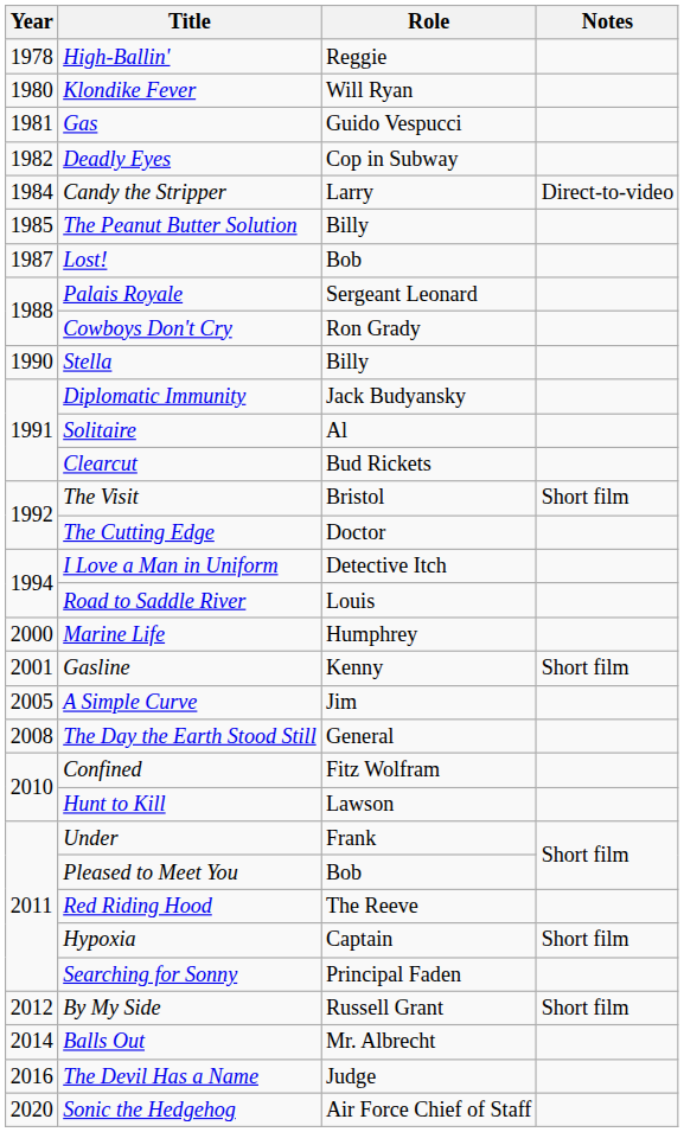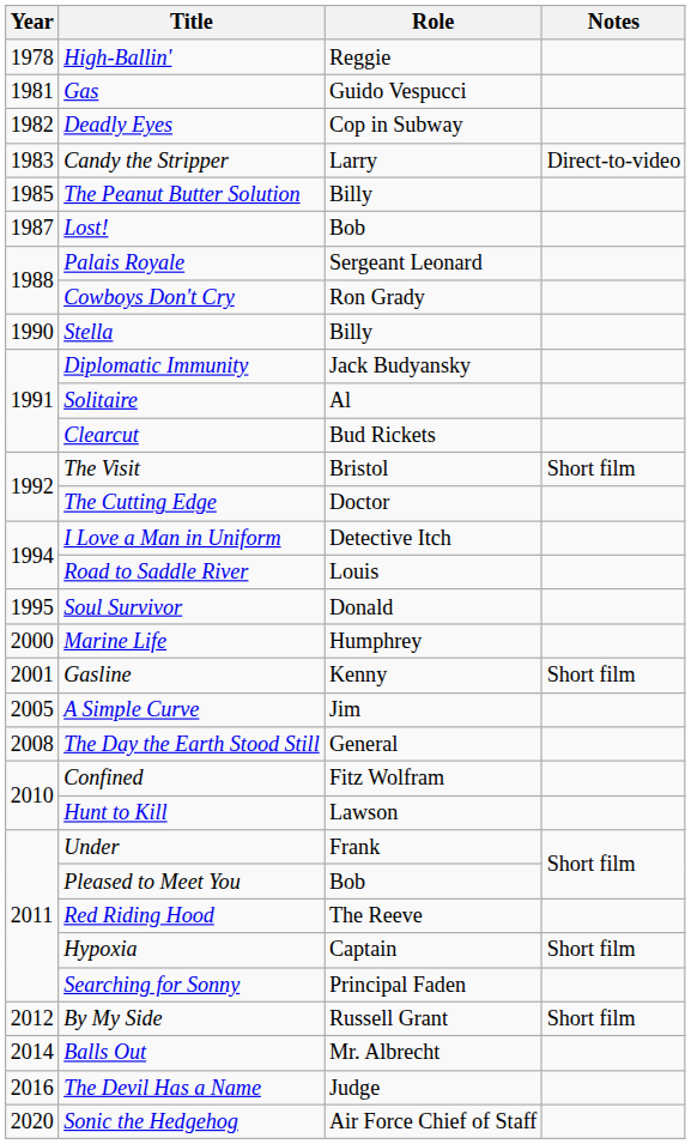 <table class="wikitable sortable">
 <tr>
 <th>Year</th>
 <th>Title</th>
 <th>Role</th>
 <th class="unsortable">Notes</th>
 </tr>
 <tr>
 <td>1978</td>
 <td><em><a href='#'>High-Ballin'</a></em></td>
 <td>Reggie</td>
-<td></td>
-</tr>
-<tr>
-<td>1980</td>
-<td><em><a href='#'>Klondike Fever</a></em></td>
-<td>Will Ryan</td>
 <td></td>
 </tr>
 <tr>
 <td>1981</td>
 <td><em><a href='#'>Gas</a></em></td>
 <td>Guido Vespucci</td>
 <td></td>
 </tr>
 <tr>
 <td>1982</td>
 <td><em><a href='#'>Deadly Eyes</a></em></td>
 <td>Cop in Subway</td>
 <td></td>
 </tr>
 <tr>
-<td>1984</td>
+<td>1983</td>
 <td><em>Candy the Stripper</em></td>
 <td>Larry</td>
 <td>Direct-to-video</td>
 </tr>
 <tr>
 <td>1985</td>
 <td data-sort-value="Peanut Butter Solution, The"><em><a href='#'>The Peanut Butter Solution</a></em></td>
 <td>Billy</td>
 <td></td>
 </tr>
 <tr>
 <td>1987</td>
 <td><em><a href='#'>Lost!</a></em></td>
 <td>Bob</td>
 <td></td>
 </tr>
 <tr>
 <td rowspan="2">1988</td>
 <td><em><a href='#'>Palais Royale</a></em></td>
 <td>Sergeant Leonard</td>
 <td></td>
 </tr>
 <tr>
 <td><em><a href='#'>Cowboys Don't Cry</a></em></td>
 <td>Ron Grady</td>
 <td></td>
 </tr>
 <tr>
 <td>1990</td>
 <td><em><a href='#'>Stella</a></em></td>
 <td>Billy</td>
 <td></td>
 </tr>
 <tr>
 <td rowspan="3">1991</td>
 <td><em><a href='#'>Diplomatic Immunity</a></em></td>
 <td>Jack Budyansky</td>
 <td></td>
 </tr>
 <tr>
 <td><em><a href='#'>Solitaire</a></em></td>
 <td>Al</td>
 <td></td>
 </tr>
 <tr>
 <td><em><a href='#'>Clearcut</a></em></td>
 <td>Bud Rickets</td>
 <td></td>
 </tr>
 <tr>
 <td rowspan="2">1992</td>
 <td data-sort-value="Visit, The"><em>The Visit</em></td>
 <td>Bristol</td>
 <td>Short film</td>
 </tr>
 <tr>
 <td data-sort-value="Cutting Edge, The"><em><a href='#'>The Cutting Edge</a></em></td>
 <td>Doctor</td>
 <td></td>
 </tr>
 <tr>
 <td rowspan="2">1994</td>
 <td><em><a href='#'>I Love a Man in Uniform</a></em></td>
 <td>Detective Itch</td>
 <td></td>
 </tr>
 <tr>
 <td><em><a href='#'>Road to Saddle River</a></em></td>
 <td>Louis</td>
+<td></td>
+</tr>
+<tr>
+<td>1995</td>
+<td><em><a href='#'>Soul Survivor</a></em></td>
+<td>Donald</td>
 <td></td>
 </tr>
 <tr>
 <td>2000</td>
 <td><em><a href='#'>Marine Life</a></em></td>
 <td>Humphrey</td>
 <td></td>
 </tr>
 <tr>
 <td>2001</td>
 <td><em>Gasline</em></td>
 <td>Kenny</td>
 <td>Short film</td>
 </tr>
 <tr>
 <td>2005</td>
 <td data-sort-value="Simple Curve, A"><em><a href='#'>A Simple Curve</a></em></td>
 <td>Jim</td>
 <td></td>
 </tr>
 <tr>
 <td>2008</td>
 <td data-sort-value="Day the Earth Stood Still, The"><em><a href='#'>The Day the Earth Stood Still</a></em></td>
 <td>General</td>
 <td></td>
 </tr>
 <tr>
 <td rowspan="2">2010</td>
 <td><em>Confined</em></td>
 <td>Fitz Wolfram</td>
 <td></td>
 </tr>
 <tr>
 <td><em><a href='#'>Hunt to Kill</a></em></td>
 <td>Lawson</td>
 <td></td>
 </tr>
 <tr>
 <td rowspan="5">2011</td>
 <td><em>Under</em></td>
 <td>Frank</td>
 <td rowspan="2">Short film</td>
 </tr>
 <tr>
 <td><em>Pleased to Meet You</em></td>
 <td>Bob</td>
 </tr>
 <tr>
 <td><em><a href='#'>Red Riding Hood</a></em></td>
 <td>The Reeve</td>
 <td></td>
 </tr>
 <tr>
 <td><em>Hypoxia</em></td>
 <td>Captain</td>
 <td>Short film</td>
 </tr>
 <tr>
 <td><em><a href='#'>Searching for Sonny</a></em></td>
 <td>Principal Faden</td>
 <td></td>
 </tr>
 <tr>
 <td>2012</td>
 <td><em>By My Side</em></td>
 <td>Russell Grant</td>
 <td>Short film</td>
 </tr>
 <tr>
 <td>2014</td>
 <td><em><a href='#'>Balls Out</a></em></td>
 <td>Mr. Albrecht</td>
 <td></td>
 </tr>
 <tr>
 <td>2016</td>
 <td data-sort-value="Devil Has a Name, The"><em><a href='#'>The Devil Has a Name</a></em></td>
 <td>Judge</td>
 <td></td>
 </tr>
 <tr>
 <td>2020</td>
 <td><em><a href='#'>Sonic the Hedgehog</a></em></td>
 <td>Air Force Chief of Staff</td>
 <td></td>
 </tr>
 </table>
